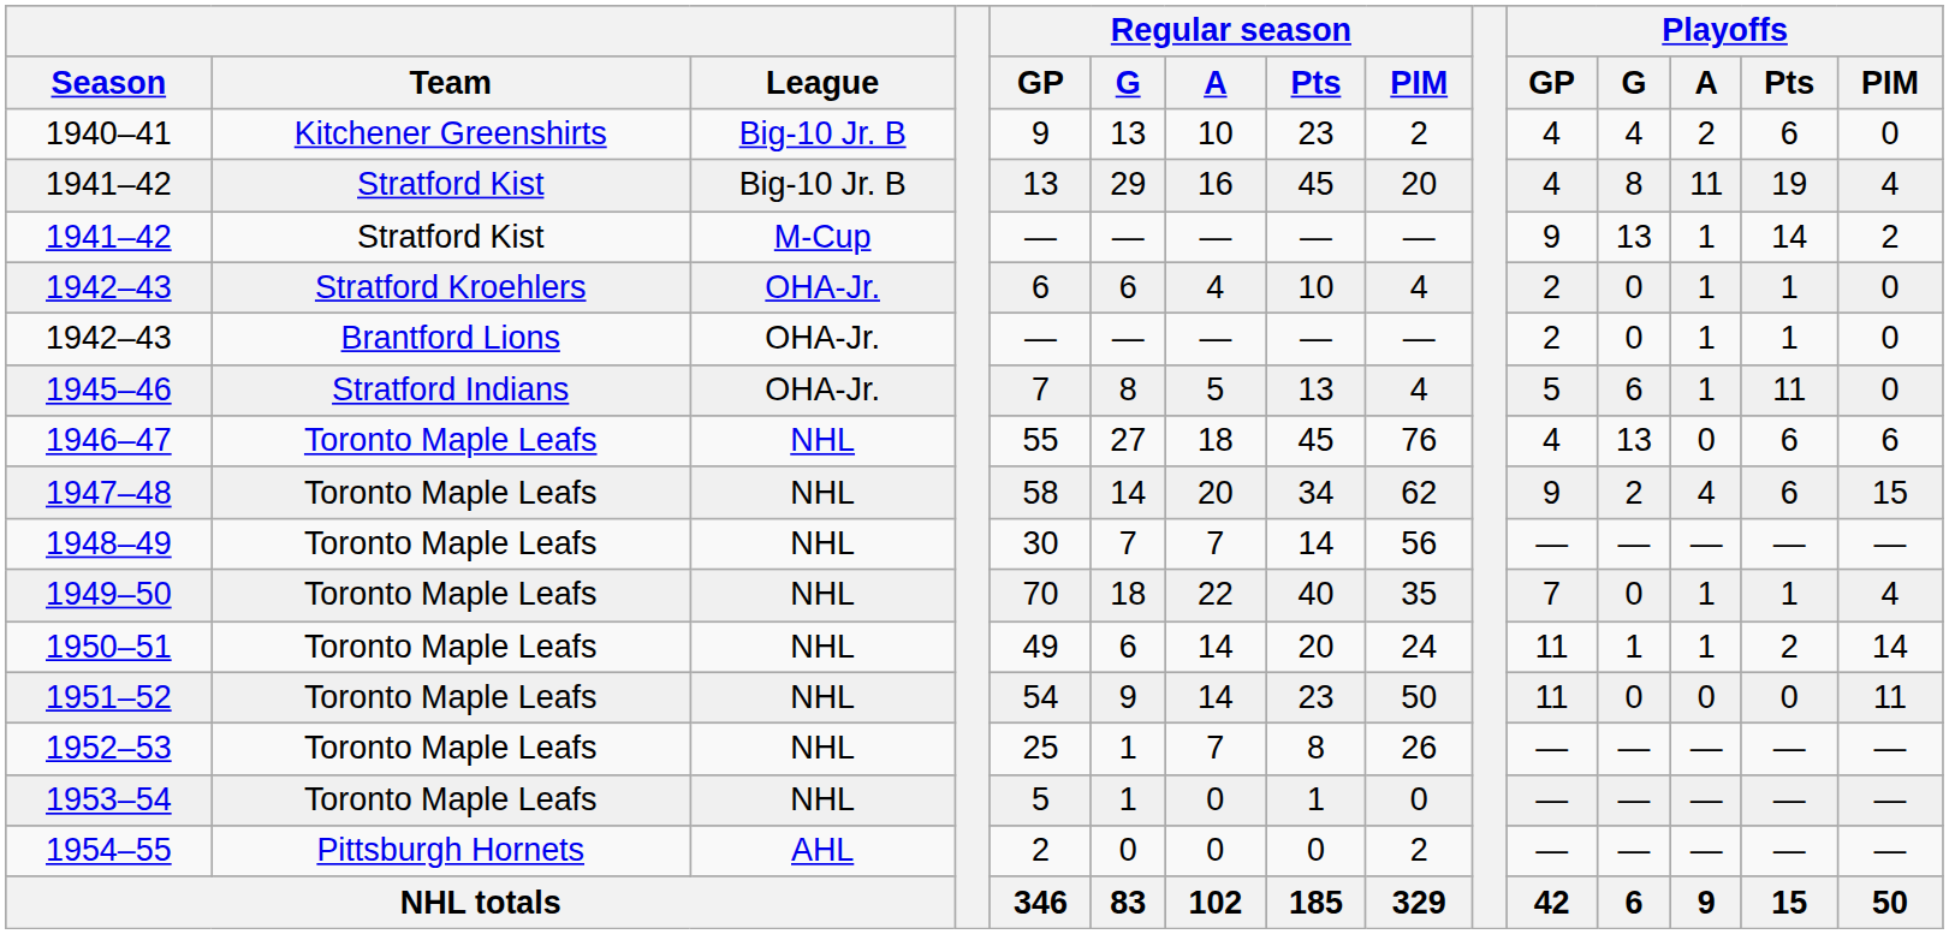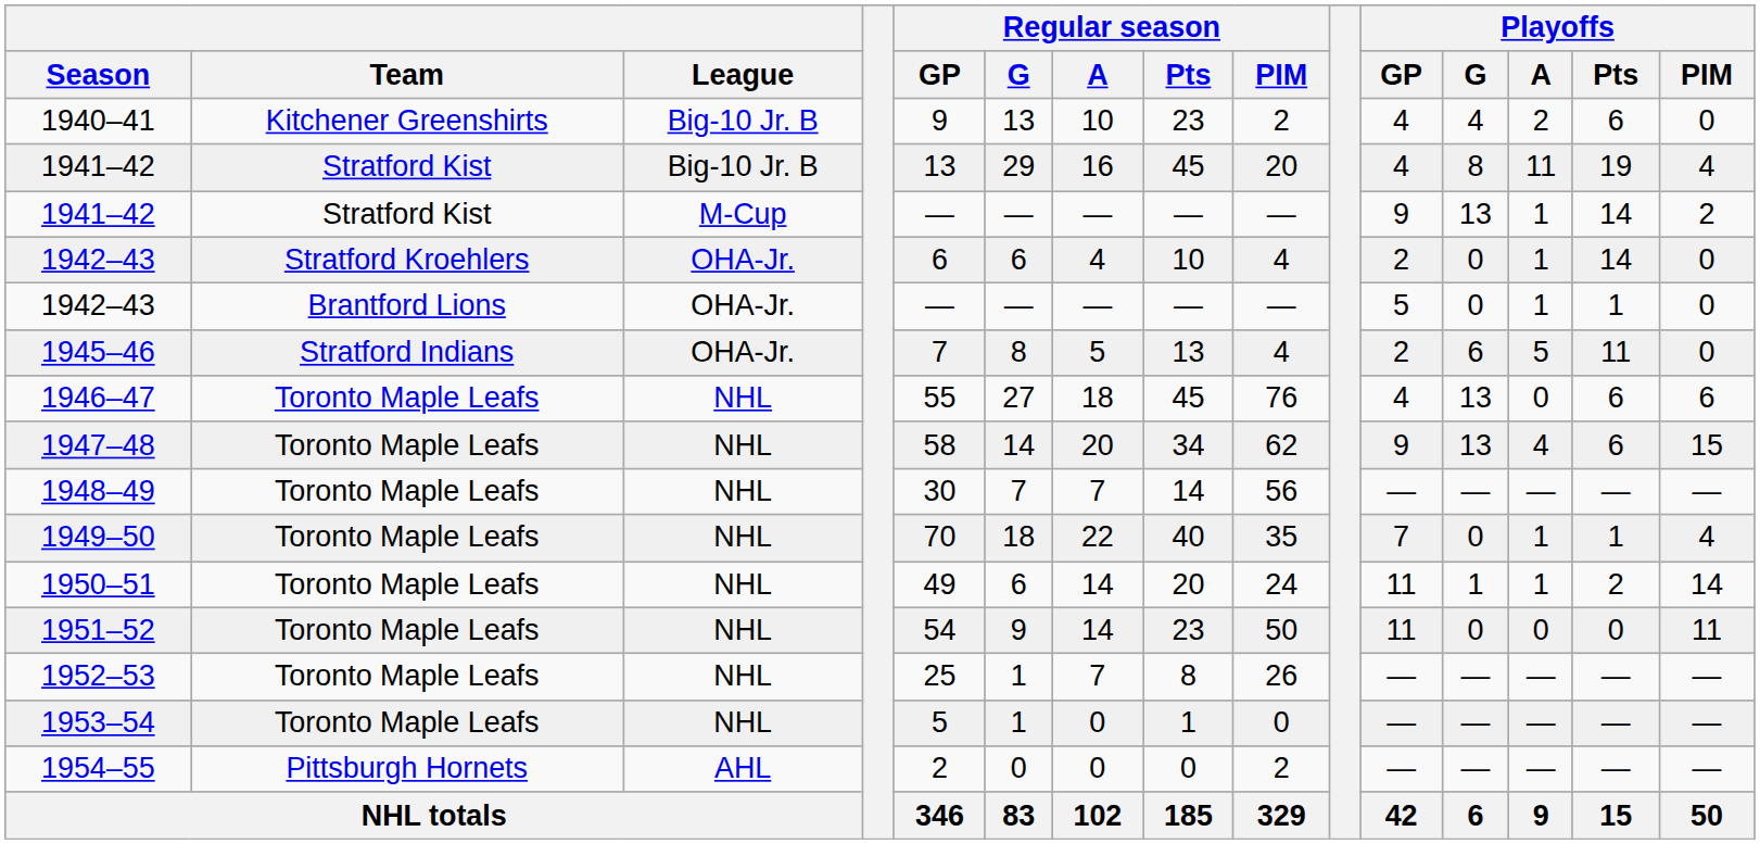 <table class="wikitable" style="text-align:center; width:60em">
 <tr>
 <th colspan="3"> </th>
 <th rowspan="99"> </th>
 <th colspan="5"><a href='#'>Regular season</a></th>
 <th rowspan="99"> </th>
 <th colspan="5"><a href='#'>Playoffs</a></th>
 </tr>
 <tr>
 <th><a href='#'>Season</a></th>
 <th>Team</th>
 <th>League</th>
 <th>GP</th>
 <th><a href='#'>G</a></th>
 <th><a href='#'>A</a></th>
 <th><a href='#'>Pts</a></th>
 <th><a href='#'>PIM</a></th>
 <th>GP</th>
 <th>G</th>
 <th>A</th>
 <th>Pts</th>
 <th>PIM</th>
 </tr>
 <tr>
 <td>1940–41</td>
 <td><a href='#'>Kitchener Greenshirts</a></td>
 <td><a href='#'>Big-10 Jr. B</a></td>
 <td>9</td>
 <td>13</td>
 <td>10</td>
 <td>23</td>
 <td>2</td>
 <td>4</td>
 <td>4</td>
 <td>2</td>
 <td>6</td>
 <td>0</td>
 </tr>
 <tr bgcolor="#f0f0f0">
 <td>1941–42</td>
 <td><a href='#'>Stratford Kist</a></td>
 <td>Big-10 Jr. B</td>
 <td>13</td>
 <td>29</td>
 <td>16</td>
 <td>45</td>
 <td>20</td>
 <td>4</td>
 <td>8</td>
 <td>11</td>
 <td>19</td>
 <td>4</td>
 </tr>
 <tr>
 <td><a href='#'>1941–42</a></td>
 <td>Stratford Kist</td>
 <td><a href='#'>M-Cup</a></td>
 <td>—</td>
 <td>—</td>
 <td>—</td>
 <td>—</td>
 <td>—</td>
 <td>9</td>
 <td>13</td>
 <td>1</td>
 <td>14</td>
 <td>2</td>
 </tr>
 <tr bgcolor="#f0f0f0">
 <td><a href='#'>1942–43</a></td>
 <td><a href='#'>Stratford Kroehlers</a></td>
 <td><a href='#'>OHA-Jr.</a></td>
 <td>6</td>
 <td>6</td>
 <td>4</td>
 <td>10</td>
 <td>4</td>
 <td>2</td>
 <td>0</td>
 <td>1</td>
-<td>1</td>
+<td>14</td>
 <td>0</td>
 </tr>
 <tr>
 <td>1942–43</td>
 <td><a href='#'>Brantford Lions</a></td>
 <td>OHA-Jr.</td>
 <td>—</td>
 <td>—</td>
 <td>—</td>
 <td>—</td>
 <td>—</td>
-<td>2</td>
+<td>5</td>
 <td>0</td>
 <td>1</td>
 <td>1</td>
 <td>0</td>
 </tr>
 <tr bgcolor="#f0f0f0">
 <td><a href='#'>1945–46</a></td>
 <td><a href='#'>Stratford Indians</a></td>
 <td>OHA-Jr.</td>
 <td>7</td>
 <td>8</td>
 <td>5</td>
 <td>13</td>
 <td>4</td>
+<td>2</td>
+<td>6</td>
 <td>5</td>
-<td>6</td>
-<td>1</td>
 <td>11</td>
 <td>0</td>
 </tr>
 <tr>
 <td><a href='#'>1946–47</a></td>
 <td><a href='#'>Toronto Maple Leafs</a></td>
 <td><a href='#'>NHL</a></td>
 <td>55</td>
 <td>27</td>
 <td>18</td>
 <td>45</td>
 <td>76</td>
 <td>4</td>
 <td>13</td>
 <td>0</td>
 <td>6</td>
 <td>6</td>
 </tr>
 <tr bgcolor="#f0f0f0">
 <td><a href='#'>1947–48</a></td>
 <td>Toronto Maple Leafs</td>
 <td>NHL</td>
 <td>58</td>
 <td>14</td>
 <td>20</td>
 <td>34</td>
 <td>62</td>
 <td>9</td>
-<td>2</td>
+<td>13</td>
 <td>4</td>
 <td>6</td>
 <td>15</td>
 </tr>
 <tr>
 <td><a href='#'>1948–49</a></td>
 <td>Toronto Maple Leafs</td>
 <td>NHL</td>
 <td>30</td>
 <td>7</td>
 <td>7</td>
 <td>14</td>
 <td>56</td>
 <td>—</td>
 <td>—</td>
 <td>—</td>
 <td>—</td>
 <td>—</td>
 </tr>
 <tr bgcolor="#f0f0f0">
 <td><a href='#'>1949–50</a></td>
 <td>Toronto Maple Leafs</td>
 <td>NHL</td>
 <td>70</td>
 <td>18</td>
 <td>22</td>
 <td>40</td>
 <td>35</td>
 <td>7</td>
 <td>0</td>
 <td>1</td>
 <td>1</td>
 <td>4</td>
 </tr>
 <tr>
 <td><a href='#'>1950–51</a></td>
 <td>Toronto Maple Leafs</td>
 <td>NHL</td>
 <td>49</td>
 <td>6</td>
 <td>14</td>
 <td>20</td>
 <td>24</td>
 <td>11</td>
 <td>1</td>
 <td>1</td>
 <td>2</td>
 <td>14</td>
 </tr>
 <tr bgcolor="#f0f0f0">
 <td><a href='#'>1951–52</a></td>
 <td>Toronto Maple Leafs</td>
 <td>NHL</td>
 <td>54</td>
 <td>9</td>
 <td>14</td>
 <td>23</td>
 <td>50</td>
 <td>11</td>
 <td>0</td>
 <td>0</td>
 <td>0</td>
 <td>11</td>
 </tr>
 <tr>
 <td><a href='#'>1952–53</a></td>
 <td>Toronto Maple Leafs</td>
 <td>NHL</td>
 <td>25</td>
 <td>1</td>
 <td>7</td>
 <td>8</td>
 <td>26</td>
 <td>—</td>
 <td>—</td>
 <td>—</td>
 <td>—</td>
 <td>—</td>
 </tr>
 <tr bgcolor="#f0f0f0">
 <td><a href='#'>1953–54</a></td>
 <td>Toronto Maple Leafs</td>
 <td>NHL</td>
 <td>5</td>
 <td>1</td>
 <td>0</td>
 <td>1</td>
 <td>0</td>
 <td>—</td>
 <td>—</td>
 <td>—</td>
 <td>—</td>
 <td>—</td>
 </tr>
 <tr>
 <td><a href='#'>1954–55</a></td>
 <td><a href='#'>Pittsburgh Hornets</a></td>
 <td><a href='#'>AHL</a></td>
 <td>2</td>
 <td>0</td>
 <td>0</td>
 <td>0</td>
 <td>2</td>
 <td>—</td>
 <td>—</td>
 <td>—</td>
 <td>—</td>
 <td>—</td>
 </tr>
 <tr bgcolor="#e0e0e0">
 <th colspan="3">NHL totals</th>
 <th>346</th>
 <th>83</th>
 <th>102</th>
 <th>185</th>
 <th>329</th>
 <th>42</th>
 <th>6</th>
 <th>9</th>
 <th>15</th>
 <th>50</th>
 </tr>
 </table>
